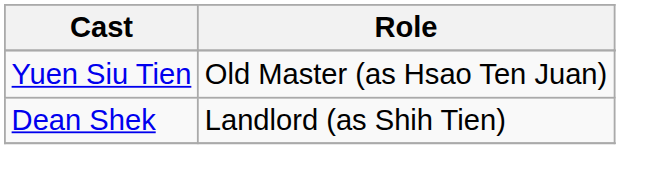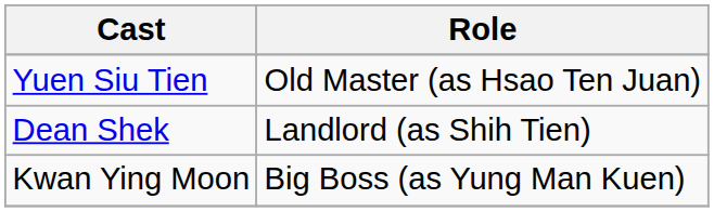 <table class="wikitable">
 <tr>
 <th>Cast</th>
 <th>Role</th>
 </tr>
 <tr>
 </tr>
 <tr>
 <td><a href='#'>Yuen Siu Tien</a></td>
 <td>Old Master (as Hsao Ten Juan)</td>
 </tr>
 <tr>
 <td><a href='#'>Dean Shek</a></td>
 <td>Landlord (as Shih Tien)</td>
 </tr>
 <tr>
+<td>Kwan Ying Moon</td>
+<td>Big Boss (as Yung Man Kuen)</td>
+</tr>
+<tr>
 </tr>
 </table>
